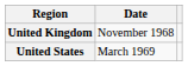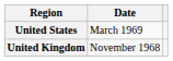 <table class="wikitable plainrowheaders">
 <tr>
 <th scope="col">Region</th>
 <th scope="col">Date</th>
 <th scope="col"></th>
 </tr>
 <tr>
+<th scope="row">United States</th>
+<td>March 1969</td>
+<td align="center"></td>
+</tr>
+<tr>
 <th scope="row">United Kingdom</th>
 <td>November 1968</td>
 <td align="center"></td>
 </tr>
-<tr>
-<th scope="row">United States</th>
-<td>March 1969</td>
-<td align="center"></td>
-</tr>
 </table>
